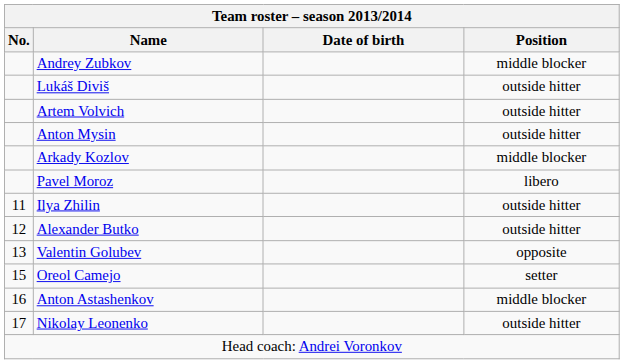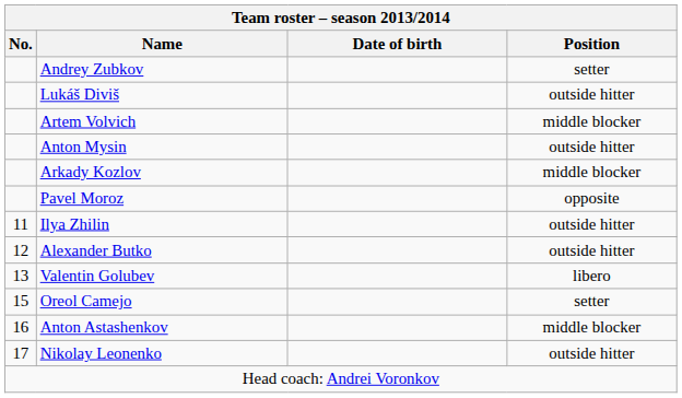 <table class="wikitable collapsible collapsed sortable" style="font-size:100%; text-align:center;">
 <tr>
 <th colspan=6>Team roster – season 2013/2014</th>
 </tr>
 <tr>
 <th>No.</th>
 <th style="width:15em">Name</th>
 <th style="width:13em">Date of birth</th>
 <th style="width:10em">Position</th>
 </tr>
 <tr>
 <td></td>
 <td align=left> <a href='#'>Andrey Zubkov</a></td>
 <td align=right></td>
-<td>middle blocker</td>
+<td>setter</td>
 </tr>
 <tr>
 <td></td>
 <td align=left> <a href='#'>Lukáš Diviš</a></td>
 <td align=right></td>
 <td>outside hitter</td>
 </tr>
 <tr>
 <td></td>
 <td align=left> <a href='#'>Artem Volvich</a></td>
 <td align=right></td>
-<td>outside hitter</td>
+<td>middle blocker</td>
 </tr>
 <tr>
 <td></td>
 <td align=left> <a href='#'>Anton Mysin</a></td>
 <td align=right></td>
 <td>outside hitter</td>
 </tr>
 <tr>
 <td></td>
 <td align=left> <a href='#'>Arkady Kozlov</a></td>
 <td align=right></td>
 <td>middle blocker</td>
 </tr>
 <tr>
 <td></td>
 <td align=left> <a href='#'>Pavel Moroz</a></td>
 <td align=right></td>
-<td>libero</td>
+<td>opposite</td>
 </tr>
 <tr>
 <td>11</td>
 <td align=left> <a href='#'>Ilya Zhilin</a></td>
 <td align=right></td>
 <td>outside hitter</td>
 </tr>
 <tr>
 <td>12</td>
 <td align=left> <a href='#'>Alexander Butko</a></td>
 <td align=right></td>
 <td>outside hitter</td>
 </tr>
 <tr>
 <td>13</td>
 <td align=left> <a href='#'>Valentin Golubev</a></td>
 <td align=right></td>
-<td>opposite</td>
+<td>libero</td>
 </tr>
 <tr>
 <td>15</td>
 <td align=left> <a href='#'>Oreol Camejo</a></td>
 <td align=right></td>
 <td>setter</td>
 </tr>
 <tr>
 <td>16</td>
 <td align=left> <a href='#'>Anton Astashenkov</a></td>
 <td align=right></td>
 <td>middle blocker</td>
 </tr>
 <tr>
 <td>17</td>
 <td align=left> <a href='#'>Nikolay Leonenko</a></td>
 <td align=right></td>
 <td>outside hitter</td>
 </tr>
 <tr>
 <td colspan=4>Head coach:  <a href='#'>Andrei Voronkov</a></td>
 </tr>
 </table>
